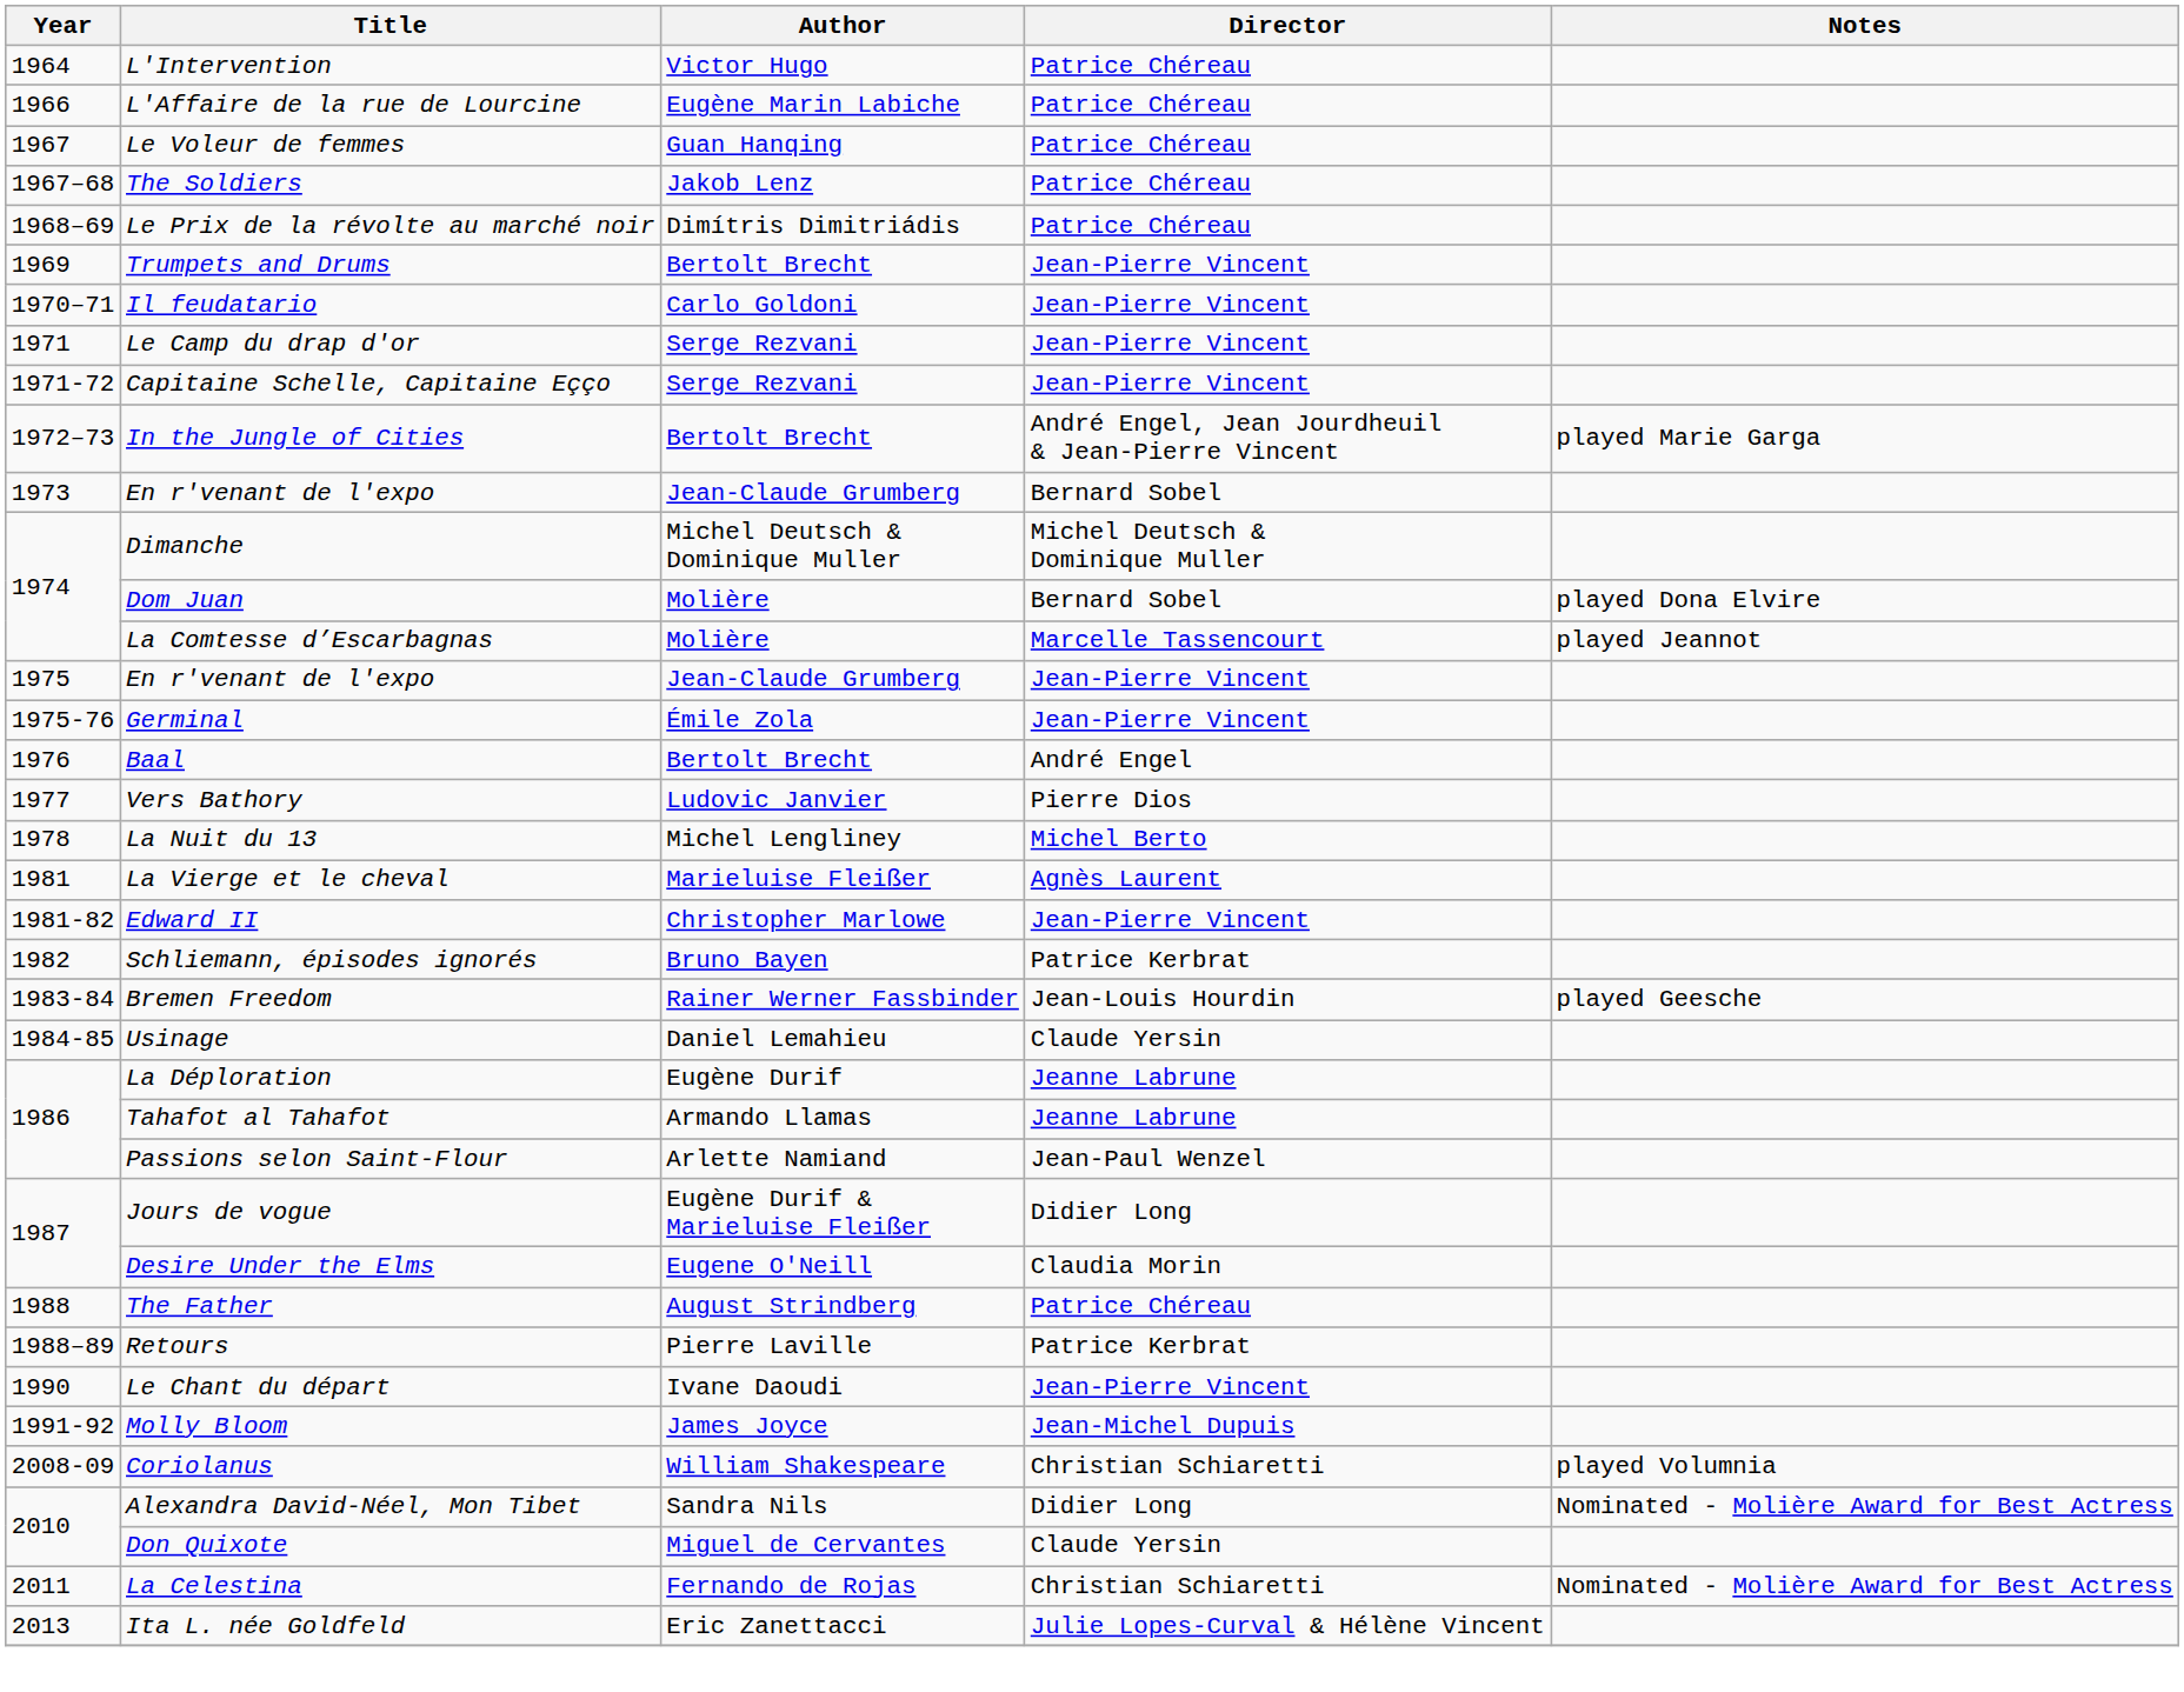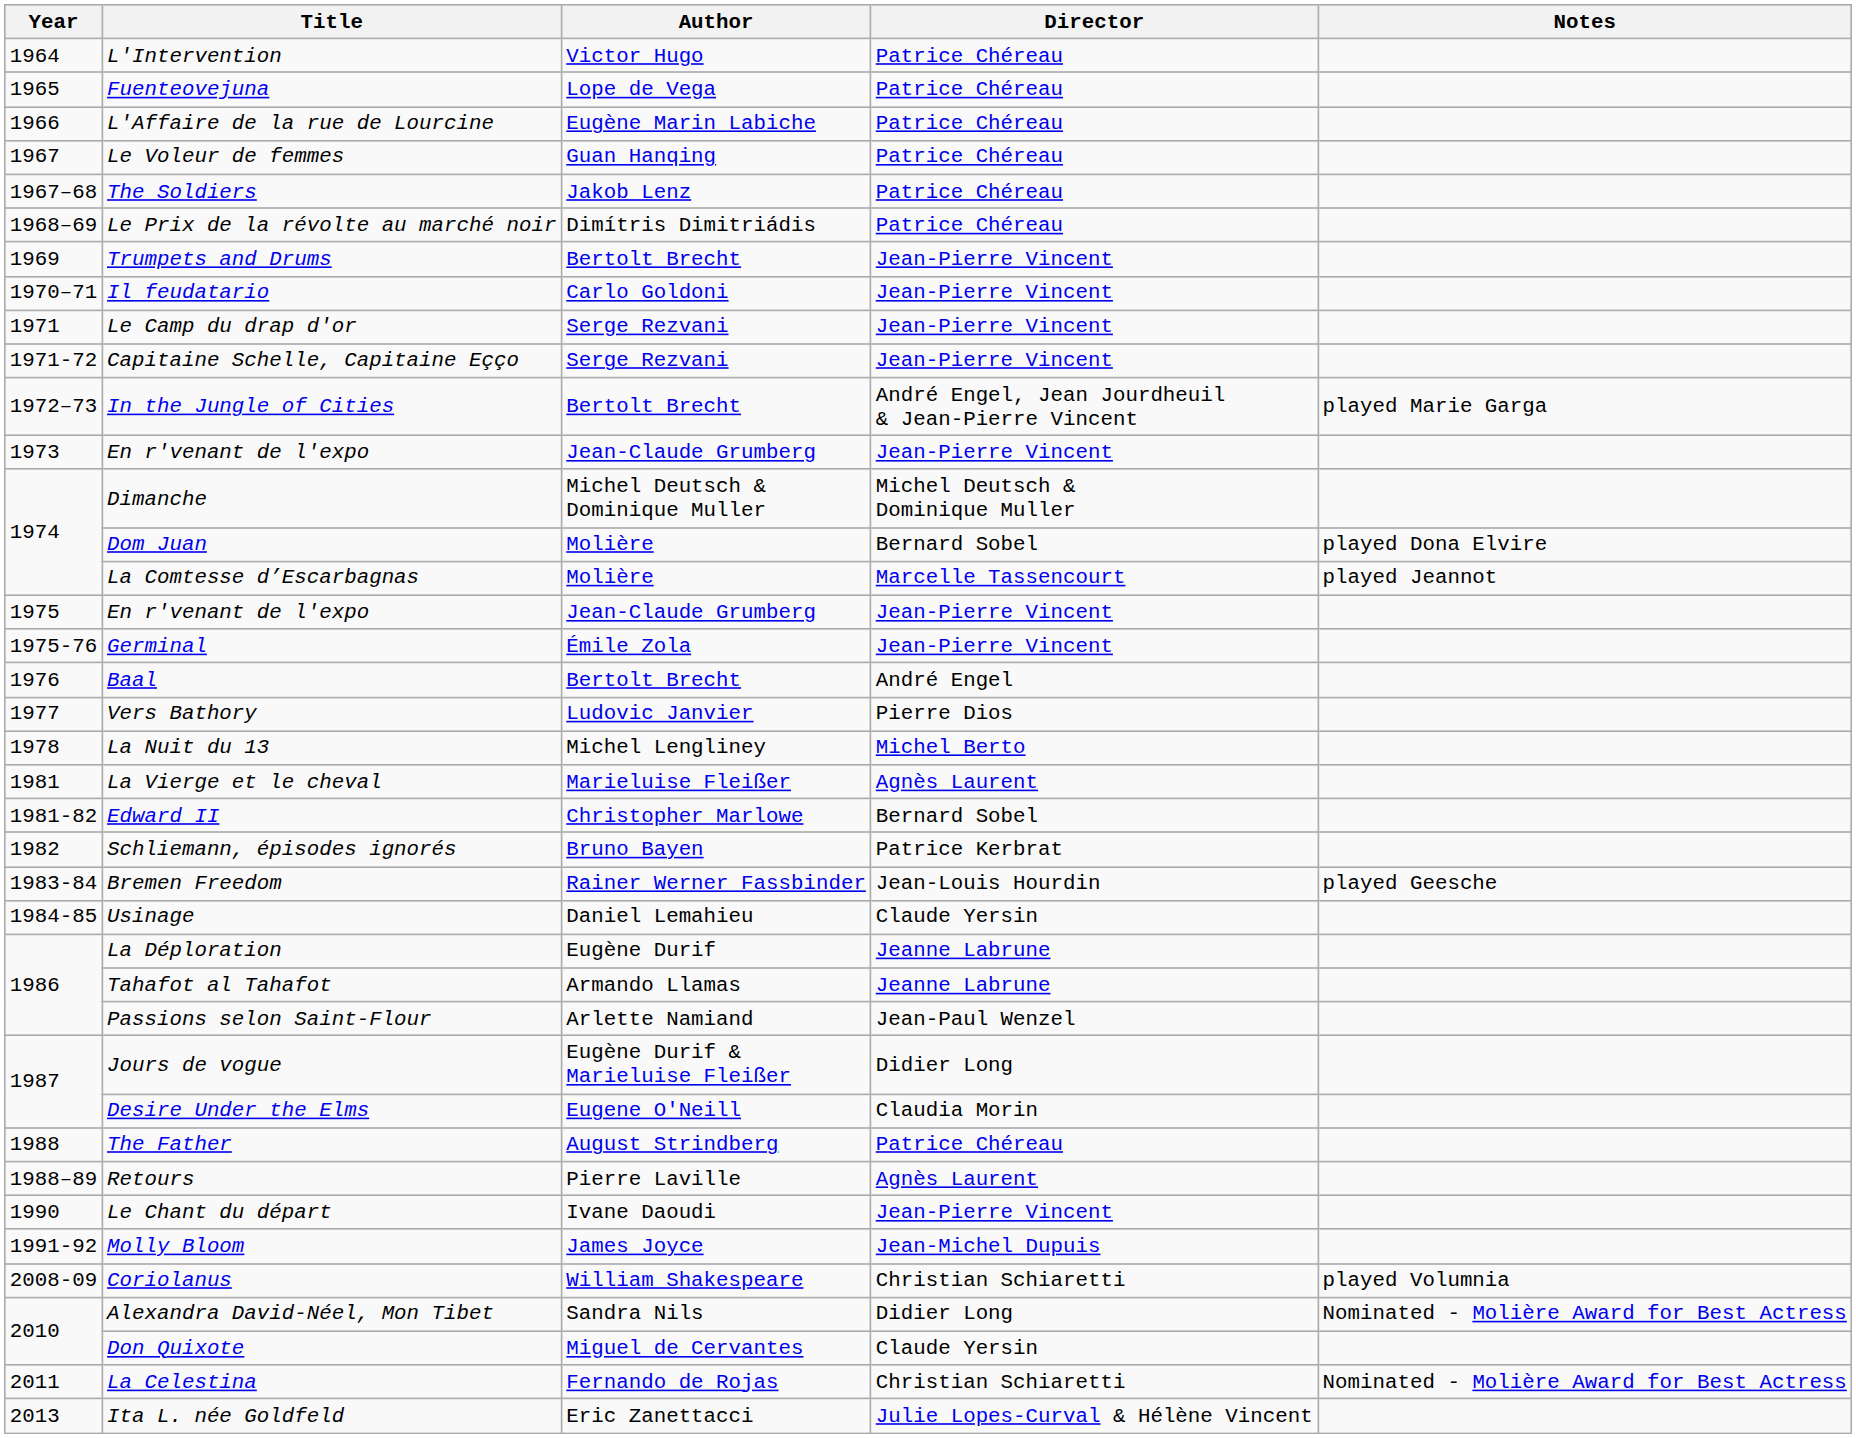 <table class="wikitable">
 <tr>
 <th>Year</th>
 <th>Title</th>
 <th>Author</th>
 <th>Director</th>
 <th>Notes</th>
 </tr>
 <tr>
 <td>1964</td>
 <td><em>L'Intervention</em></td>
 <td><a href='#'>Victor Hugo</a></td>
+<td><a href='#'>Patrice Chéreau</a></td>
+<td></td>
+</tr>
+<tr>
+<td>1965</td>
+<td><em><a href='#'>Fuenteovejuna</a></em></td>
+<td><a href='#'>Lope de Vega</a></td>
 <td><a href='#'>Patrice Chéreau</a></td>
 <td></td>
 </tr>
 <tr>
 <td>1966</td>
 <td><em>L'Affaire de la rue de Lourcine</em></td>
 <td><a href='#'>Eugène Marin Labiche</a></td>
 <td><a href='#'>Patrice Chéreau</a></td>
 <td></td>
 </tr>
 <tr>
 <td>1967</td>
 <td><em>Le Voleur de femmes</em></td>
 <td><a href='#'>Guan Hanqing</a></td>
 <td><a href='#'>Patrice Chéreau</a></td>
 <td></td>
 </tr>
 <tr>
 <td>1967–68</td>
 <td><em><a href='#'>The Soldiers</a></em></td>
 <td><a href='#'>Jakob Lenz</a></td>
 <td><a href='#'>Patrice Chéreau</a></td>
 <td></td>
 </tr>
 <tr>
 <td>1968–69</td>
 <td><em>Le Prix de la révolte au marché noir</em></td>
 <td>Dimítris Dimitriádis</td>
 <td><a href='#'>Patrice Chéreau</a></td>
 <td></td>
 </tr>
 <tr>
 <td>1969</td>
 <td><em><a href='#'>Trumpets and Drums</a></em></td>
 <td><a href='#'>Bertolt Brecht</a></td>
 <td><a href='#'>Jean-Pierre Vincent</a></td>
 <td></td>
 </tr>
 <tr>
 <td>1970–71</td>
 <td><em><a href='#'>Il feudatario</a></em></td>
 <td><a href='#'>Carlo Goldoni</a></td>
 <td><a href='#'>Jean-Pierre Vincent</a></td>
 <td></td>
 </tr>
 <tr>
 <td>1971</td>
 <td><em>Le Camp du drap d'or</em></td>
 <td><a href='#'>Serge Rezvani</a></td>
 <td><a href='#'>Jean-Pierre Vincent</a></td>
 <td></td>
 </tr>
 <tr>
 <td>1971-72</td>
 <td><em>Capitaine Schelle, Capitaine Eçço</em></td>
 <td><a href='#'>Serge Rezvani</a></td>
 <td><a href='#'>Jean-Pierre Vincent</a></td>
 <td></td>
 </tr>
 <tr>
 <td>1972–73</td>
 <td><em><a href='#'>In the Jungle of Cities</a></em></td>
 <td><a href='#'>Bertolt Brecht</a></td>
 <td>André Engel, Jean Jourdheuil<br> & Jean-Pierre Vincent</td>
 <td>played Marie Garga</td>
 </tr>
 <tr>
 <td>1973</td>
 <td><em>En r'venant de l'expo</em></td>
 <td><a href='#'>Jean-Claude Grumberg</a></td>
-<td>Bernard Sobel</td>
+<td><a href='#'>Jean-Pierre Vincent</a></td>
 <td></td>
 </tr>
 <tr>
 <td rowspan=3>1974</td>
 <td><em>Dimanche</em></td>
 <td>Michel Deutsch &<br> Dominique Muller</td>
 <td>Michel Deutsch &<br> Dominique Muller</td>
 <td></td>
 </tr>
 <tr>
 <td><em><a href='#'>Dom Juan</a></em></td>
 <td><a href='#'>Molière</a></td>
 <td>Bernard Sobel</td>
 <td>played Dona Elvire</td>
 </tr>
 <tr>
 <td><em>La Comtesse d’Escarbagnas</em></td>
 <td><a href='#'>Molière</a></td>
 <td><a href='#'>Marcelle Tassencourt</a></td>
 <td>played Jeannot</td>
 </tr>
 <tr>
 <td>1975</td>
 <td><em>En r'venant de l'expo</em></td>
 <td><a href='#'>Jean-Claude Grumberg</a></td>
 <td><a href='#'>Jean-Pierre Vincent</a></td>
 <td></td>
 </tr>
 <tr>
 <td>1975-76</td>
 <td><em><a href='#'>Germinal</a></em></td>
 <td><a href='#'>Émile Zola</a></td>
 <td><a href='#'>Jean-Pierre Vincent</a></td>
 <td></td>
 </tr>
 <tr>
 <td>1976</td>
 <td><em><a href='#'>Baal</a></em></td>
 <td><a href='#'>Bertolt Brecht</a></td>
 <td>André Engel</td>
 <td></td>
 </tr>
 <tr>
 <td>1977</td>
 <td><em>Vers Bathory</em></td>
 <td><a href='#'>Ludovic Janvier</a></td>
 <td>Pierre Dios</td>
 <td></td>
 </tr>
 <tr>
 <td>1978</td>
 <td><em>La Nuit du 13</em></td>
 <td>Michel Lengliney</td>
 <td><a href='#'>Michel Berto</a></td>
 <td></td>
 </tr>
 <tr>
 <td>1981</td>
 <td><em>La Vierge et le cheval</em></td>
 <td><a href='#'>Marieluise Fleißer</a></td>
 <td><a href='#'>Agnès Laurent</a></td>
 <td></td>
 </tr>
 <tr>
 <td>1981-82</td>
 <td><em><a href='#'>Edward II</a></em></td>
 <td><a href='#'>Christopher Marlowe</a></td>
-<td><a href='#'>Jean-Pierre Vincent</a></td>
+<td>Bernard Sobel</td>
 <td></td>
 </tr>
 <tr>
 <td>1982</td>
 <td><em>Schliemann, épisodes ignorés</em></td>
 <td><a href='#'>Bruno Bayen</a></td>
 <td>Patrice Kerbrat</td>
 <td></td>
 </tr>
 <tr>
 <td>1983-84</td>
 <td><em>Bremen Freedom</em></td>
 <td><a href='#'>Rainer Werner Fassbinder</a></td>
 <td>Jean-Louis Hourdin</td>
 <td>played Geesche</td>
 </tr>
 <tr>
 <td>1984-85</td>
 <td><em>Usinage</em></td>
 <td>Daniel Lemahieu</td>
 <td>Claude Yersin</td>
 <td></td>
 </tr>
 <tr>
 <td rowspan=3>1986</td>
 <td><em>La Déploration</em></td>
 <td>Eugène Durif</td>
 <td><a href='#'>Jeanne Labrune</a></td>
 <td></td>
 </tr>
 <tr>
 <td><em>Tahafot al Tahafot</em></td>
 <td>Armando Llamas</td>
 <td><a href='#'>Jeanne Labrune</a></td>
 <td></td>
 </tr>
 <tr>
 <td><em>Passions selon Saint-Flour</em></td>
 <td>Arlette Namiand</td>
 <td>Jean-Paul Wenzel</td>
 <td></td>
 </tr>
 <tr>
 <td rowspan=2>1987</td>
 <td><em>Jours de vogue</em></td>
 <td>Eugène Durif &<br> <a href='#'>Marieluise Fleißer</a></td>
 <td>Didier Long</td>
 <td></td>
 </tr>
 <tr>
 <td><em><a href='#'>Desire Under the Elms</a></em></td>
 <td><a href='#'>Eugene O'Neill</a></td>
 <td>Claudia Morin</td>
 <td></td>
 </tr>
 <tr>
 <td>1988</td>
 <td><em><a href='#'>The Father</a></em></td>
 <td><a href='#'>August Strindberg</a></td>
 <td><a href='#'>Patrice Chéreau</a></td>
 <td></td>
 </tr>
 <tr>
 <td>1988–89</td>
 <td><em>Retours</em></td>
 <td>Pierre Laville</td>
-<td>Patrice Kerbrat</td>
+<td><a href='#'>Agnès Laurent</a></td>
 <td></td>
 </tr>
 <tr>
 <td>1990</td>
 <td><em>Le Chant du départ</em></td>
 <td>Ivane Daoudi</td>
 <td><a href='#'>Jean-Pierre Vincent</a></td>
 <td></td>
 </tr>
 <tr>
 <td>1991-92</td>
 <td><em><a href='#'>Molly Bloom</a></em></td>
 <td><a href='#'>James Joyce</a></td>
 <td><a href='#'>Jean-Michel Dupuis</a></td>
 <td></td>
 </tr>
 <tr>
 <td>2008-09</td>
 <td><em><a href='#'>Coriolanus</a></em></td>
 <td><a href='#'>William Shakespeare</a></td>
 <td>Christian Schiaretti</td>
 <td>played Volumnia</td>
 </tr>
 <tr>
 <td rowspan=2>2010</td>
 <td><em>Alexandra David-Néel, Mon Tibet</em></td>
 <td>Sandra Nils</td>
 <td>Didier Long</td>
 <td>Nominated - <a href='#'>Molière Award for Best Actress</a></td>
 </tr>
 <tr>
 <td><em><a href='#'>Don Quixote</a></em></td>
 <td><a href='#'>Miguel de Cervantes</a></td>
 <td>Claude Yersin</td>
 <td></td>
 </tr>
 <tr>
 <td>2011</td>
 <td><em><a href='#'>La Celestina</a></em></td>
 <td><a href='#'>Fernando de Rojas</a></td>
 <td>Christian Schiaretti</td>
 <td>Nominated - <a href='#'>Molière Award for Best Actress</a></td>
 </tr>
 <tr>
 <td>2013</td>
 <td><em>Ita L. née Goldfeld</em></td>
 <td>Eric Zanettacci</td>
 <td><a href='#'>Julie Lopes-Curval</a> & Hélène Vincent</td>
 <td></td>
 </tr>
 <tr>
 </tr>
 </table>
